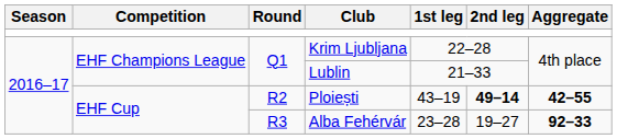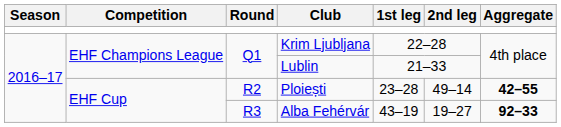 <table class="wikitable">
 <tr>
 <th>Season</th>
 <th>Competition</th>
 <th>Round</th>
 <th>Club</th>
 <th>1st leg</th>
 <th>2nd leg</th>
 <th>Aggregate</th>
 </tr>
 <tr>
 <td colspan="7" bgcolor=white></td>
 </tr>
 <tr>
 <td rowspan="4"><a href='#'>2016–17</a></td>
 <td rowspan="2"><a href='#'>EHF Champions League</a></td>
 <td rowspan="2" style="text-align:center;"><a href='#'>Q1</a></td>
 <td> <a href='#'>Krim Ljubljana</a></td>
 <td colspan="2" style="text-align:center;">22–28</td>
 <td rowspan="2" style="text-align:center;">4th place</td>
 </tr>
 <tr>
 <td> <a href='#'>Lublin</a></td>
 <td colspan="2" style="text-align:center;">21–33</td>
 </tr>
 <tr>
 <td rowspan="2"><a href='#'>EHF Cup</a></td>
 <td style="text-align:center;"><a href='#'>R2</a></td>
 <td> <a href='#'>Ploiești</a></td>
-<td style="text-align:center;">43–19</td>
-<td style="text-align:center;"><strong>49–14</strong></td>
+<td style="text-align:center;">23–28</td>
+<td style="text-align:center;">49–14</td>
 <td style="text-align:center;"><strong>42–55</strong></td>
 </tr>
 <tr>
 <td style="text-align:center;"><a href='#'>R3</a></td>
 <td> <a href='#'>Alba Fehérvár</a></td>
-<td style="text-align:center;">23–28</td>
+<td style="text-align:center;">43–19</td>
 <td style="text-align:center;">19–27</td>
 <td style="text-align:center;"><strong>92–33</strong></td>
 </tr>
 </table>
